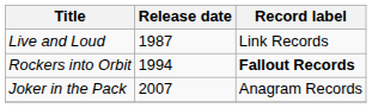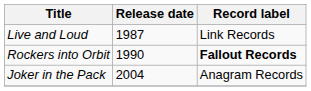 <table class="wikitable">
 <tr>
 <th>Title</th>
 <th>Release date</th>
 <th>Record label</th>
 </tr>
 <tr>
 <td><em>Live and Loud</em></td>
 <td>1987</td>
 <td>Link Records</td>
 </tr>
 <tr>
 <td><em>Rockers into Orbit</em></td>
-<td>1994</td>
+<td>1990</td>
 <td><strong>Fallout Records</strong></td>
 </tr>
 <tr>
 <td><em>Joker in the Pack</em></td>
-<td>2007</td>
+<td>2004</td>
 <td>Anagram Records</td>
 </tr>
 <tr>
 </tr>
 </table>
